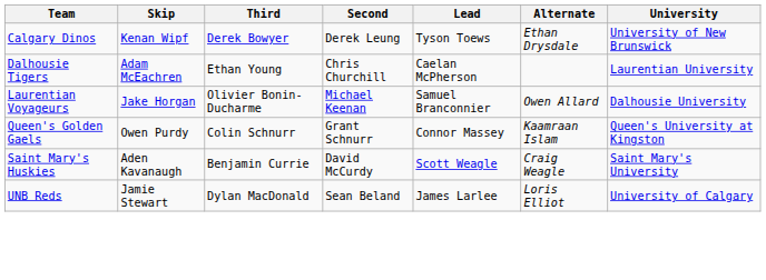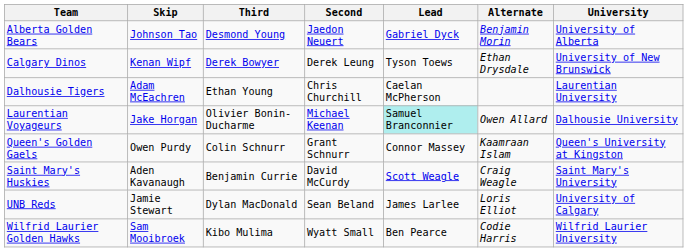 <table class="wikitable">
 <tr>
 <th scope="col">Team</th>
 <th scope="col">Skip</th>
 <th scope="col">Third</th>
 <th scope="col">Second</th>
 <th scope="col">Lead</th>
 <th scope="col">Alternate</th>
 <th scope="col">University</th>
+</tr>
+<tr>
+<td><a href='#'>Alberta Golden Bears</a></td>
+<td><a href='#'>Johnson Tao</a></td>
+<td><a href='#'>Desmond Young</a></td>
+<td><a href='#'>Jaedon Neuert</a></td>
+<td><a href='#'>Gabriel Dyck</a></td>
+<td><em><a href='#'>Benjamin Morin</a></em></td>
+<td> <a href='#'>University of Alberta</a></td>
 </tr>
 <tr>
 <td><a href='#'>Calgary Dinos</a></td>
 <td><a href='#'>Kenan Wipf</a></td>
 <td><a href='#'>Derek Bowyer</a></td>
 <td>Derek Leung</td>
 <td>Tyson Toews</td>
 <td><em>Ethan Drysdale</em></td>
 <td> <a href='#'>University of New Brunswick</a></td>
 </tr>
 <tr>
 <td><a href='#'>Dalhousie Tigers</a></td>
 <td><a href='#'>Adam McEachren</a></td>
 <td>Ethan Young</td>
 <td>Chris Churchill</td>
 <td>Caelan McPherson</td>
 <td></td>
 <td> <a href='#'>Laurentian University</a></td>
 </tr>
 <tr>
 <td><a href='#'>Laurentian Voyageurs</a></td>
 <td><a href='#'>Jake Horgan</a></td>
 <td>Olivier Bonin-Ducharme</td>
 <td><a href='#'>Michael Keenan</a></td>
-<td>Samuel Branconnier</td>
+<td style="background: paleturquoise;">Samuel Branconnier</td>
 <td><em>Owen Allard</em></td>
 <td> <a href='#'>Dalhousie University</a></td>
 </tr>
 <tr>
 <td><a href='#'>Queen's Golden Gaels</a></td>
 <td>Owen Purdy</td>
 <td>Colin Schnurr</td>
 <td>Grant Schnurr</td>
 <td>Connor Massey</td>
 <td><em>Kaamraan Islam</em></td>
 <td> <a href='#'>Queen's University at Kingston</a></td>
 </tr>
 <tr>
 <td><a href='#'>Saint Mary's Huskies</a></td>
 <td>Aden Kavanaugh</td>
 <td>Benjamin Currie</td>
 <td>David McCurdy</td>
 <td><a href='#'>Scott Weagle</a></td>
 <td><em>Craig Weagle</em></td>
 <td> <a href='#'>Saint Mary's University</a></td>
 </tr>
 <tr>
 <td><a href='#'>UNB Reds</a></td>
 <td>Jamie Stewart</td>
 <td>Dylan MacDonald</td>
 <td>Sean Beland</td>
 <td>James Larlee</td>
 <td><em>Loris Elliot</em></td>
 <td> <a href='#'>University of Calgary</a></td>
 </tr>
+<tr>
+<td><a href='#'>Wilfrid Laurier Golden Hawks</a></td>
+<td><a href='#'>Sam Mooibroek</a></td>
+<td>Kibo Mulima</td>
+<td>Wyatt Small</td>
+<td>Ben Pearce</td>
+<td><em>Codie Harris</em></td>
+<td> <a href='#'>Wilfrid Laurier University</a></td>
+</tr>
 </table>
